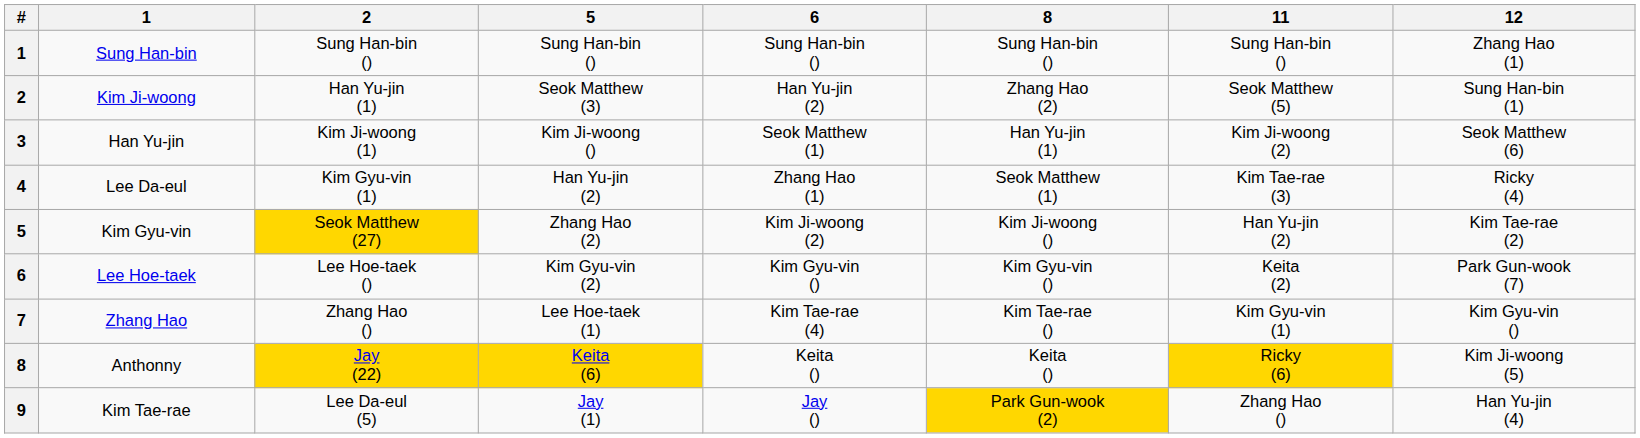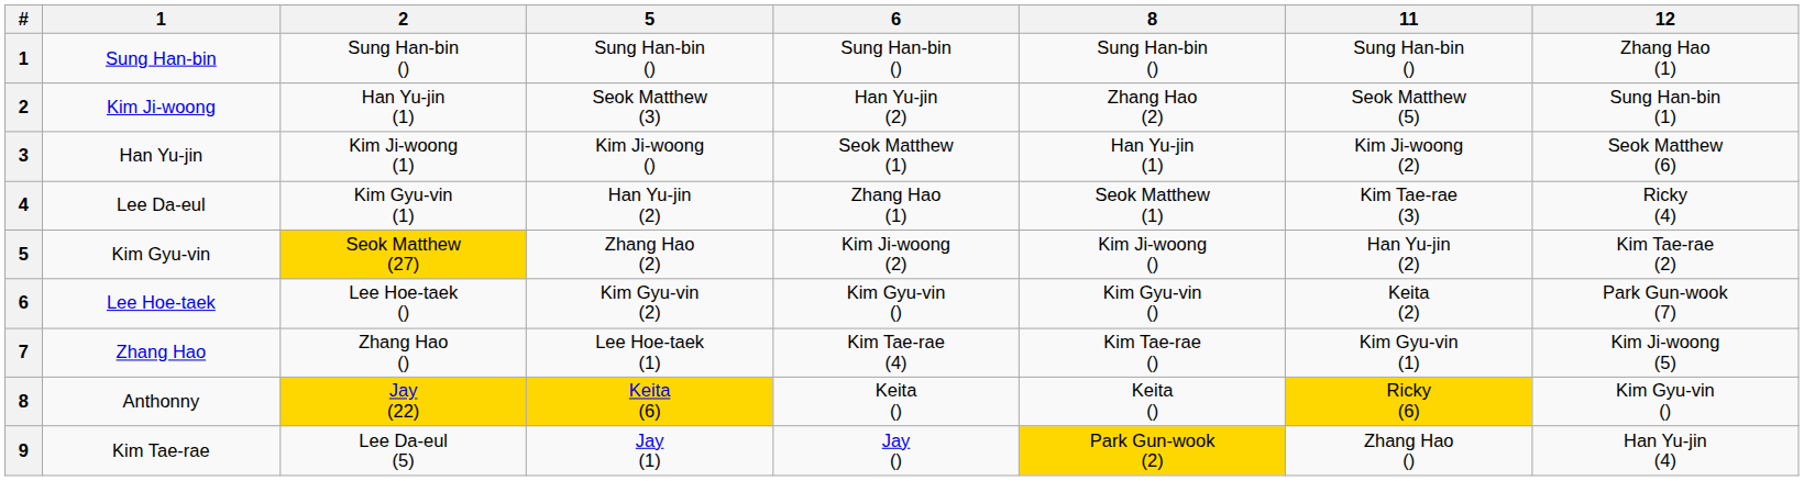 <table class="wikitable mw-collapsible" style="width:100%; text-align:center">
 <tr>
 <th scope="col">#</th>
 <th scope="col"> 1</th>
 <th scope="col"> 2</th>
 <th scope="col"> 5</th>
 <th scope="col"> 6</th>
 <th scope="col"> 8</th>
 <th scope="col"> 11</th>
 <th scope="col"> 12</th>
 </tr>
 <tr>
 <th scope="row">1</th>
 <td><a href='#'>Sung Han-bin</a></td>
 <td>Sung Han-bin<br>()</td>
 <td>Sung Han-bin<br>()</td>
 <td>Sung Han-bin<br>()</td>
 <td>Sung Han-bin<br>()</td>
 <td>Sung Han-bin<br>()</td>
 <td>Zhang Hao<br>(1)</td>
 </tr>
 <tr>
 <th scope="row">2</th>
 <td><a href='#'>Kim Ji-woong</a></td>
 <td>Han Yu-jin<br>(1)</td>
 <td>Seok Matthew<br>(3)</td>
 <td>Han Yu-jin<br>(2)</td>
 <td>Zhang Hao<br>(2)</td>
 <td>Seok Matthew<br>(5)</td>
 <td>Sung Han-bin<br>(1)</td>
 </tr>
 <tr>
 <th scope="row">3</th>
 <td>Han Yu-jin</td>
 <td>Kim Ji-woong<br>(1)</td>
 <td>Kim Ji-woong<br>()</td>
 <td>Seok Matthew<br>(1)</td>
 <td>Han Yu-jin<br>(1)</td>
 <td>Kim Ji-woong<br>(2)</td>
 <td>Seok Matthew<br>(6)</td>
 </tr>
 <tr>
 <th scope="row">4</th>
 <td>Lee Da-eul</td>
 <td>Kim Gyu-vin<br>(1)</td>
 <td>Han Yu-jin<br>(2)</td>
 <td>Zhang Hao<br>(1)</td>
 <td>Seok Matthew<br>(1)</td>
 <td>Kim Tae-rae<br>(3)</td>
 <td>Ricky<br>(4)</td>
 </tr>
 <tr>
 <th scope="row">5</th>
 <td>Kim Gyu-vin</td>
 <td style="background:#FFD700;">Seok Matthew<br>(27)</td>
 <td>Zhang Hao<br>(2)</td>
 <td>Kim Ji-woong<br>(2)</td>
 <td>Kim Ji-woong<br>()</td>
 <td>Han Yu-jin<br>(2)</td>
 <td>Kim Tae-rae<br>(2)</td>
 </tr>
 <tr>
 <th scope="row">6</th>
 <td><a href='#'>Lee Hoe-taek</a></td>
 <td>Lee Hoe-taek<br>()</td>
 <td>Kim Gyu-vin<br>(2)</td>
 <td>Kim Gyu-vin<br>()</td>
 <td>Kim Gyu-vin<br>()</td>
 <td>Keita<br>(2)</td>
 <td>Park Gun-wook<br>(7)</td>
 </tr>
 <tr>
 <th scope="row">7</th>
 <td><a href='#'>Zhang Hao</a></td>
 <td>Zhang Hao<br>()</td>
 <td>Lee Hoe-taek<br>(1)</td>
 <td>Kim Tae-rae<br>(4)</td>
 <td>Kim Tae-rae<br>()</td>
 <td>Kim Gyu-vin<br>(1)</td>
-<td>Kim Gyu-vin<br>()</td>
+<td>Kim Ji-woong<br>(5)</td>
 </tr>
 <tr>
 <th scope="row">8</th>
 <td>Anthonny</td>
 <td style="background:#FFD700;"><a href='#'>Jay</a><br>(22)</td>
 <td style="background:#FFD700;"><a href='#'>Keita</a><br>(6)</td>
 <td>Keita<br>()</td>
 <td>Keita<br>()</td>
 <td style="background:#FFD700;">Ricky<br>(6)</td>
-<td>Kim Ji-woong<br>(5)</td>
+<td>Kim Gyu-vin<br>()</td>
 </tr>
 <tr>
 <th scope="row">9</th>
 <td>Kim Tae-rae</td>
 <td>Lee Da-eul<br>(5)</td>
 <td><a href='#'>Jay</a><br>(1)</td>
 <td><a href='#'>Jay</a><br>()</td>
 <td style="background:#FFD700">Park Gun-wook<br>(2)</td>
 <td>Zhang Hao<br>()</td>
 <td>Han Yu-jin<br>(4)</td>
 </tr>
 </table>
